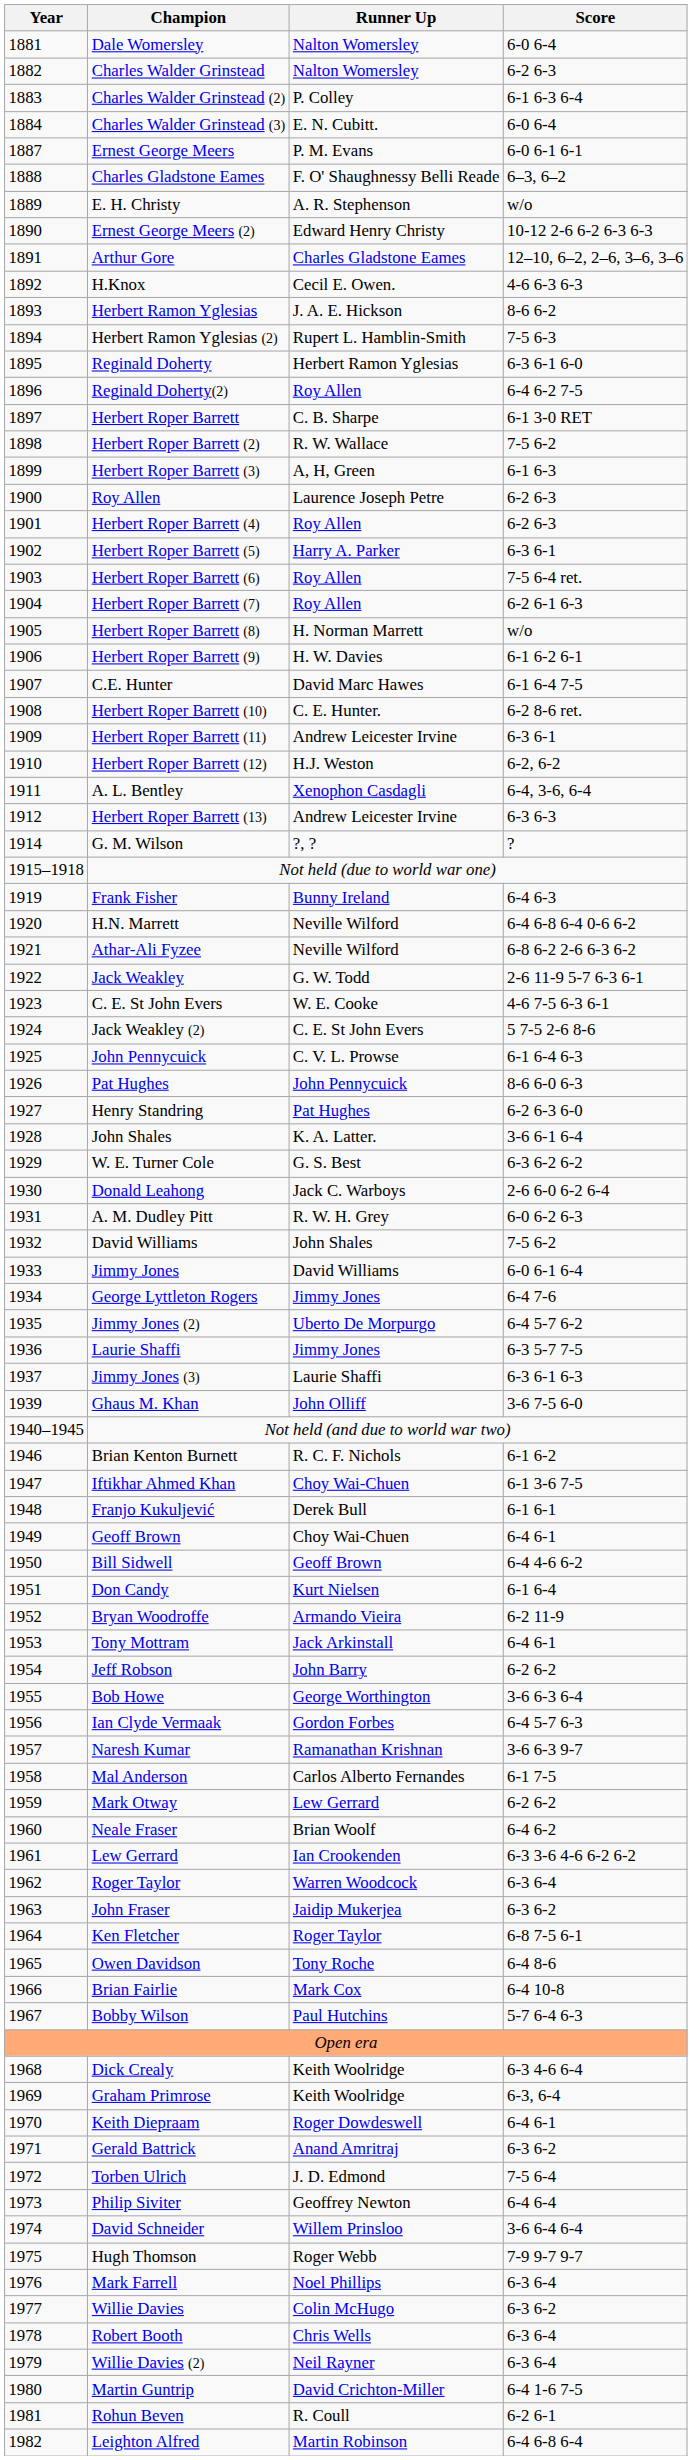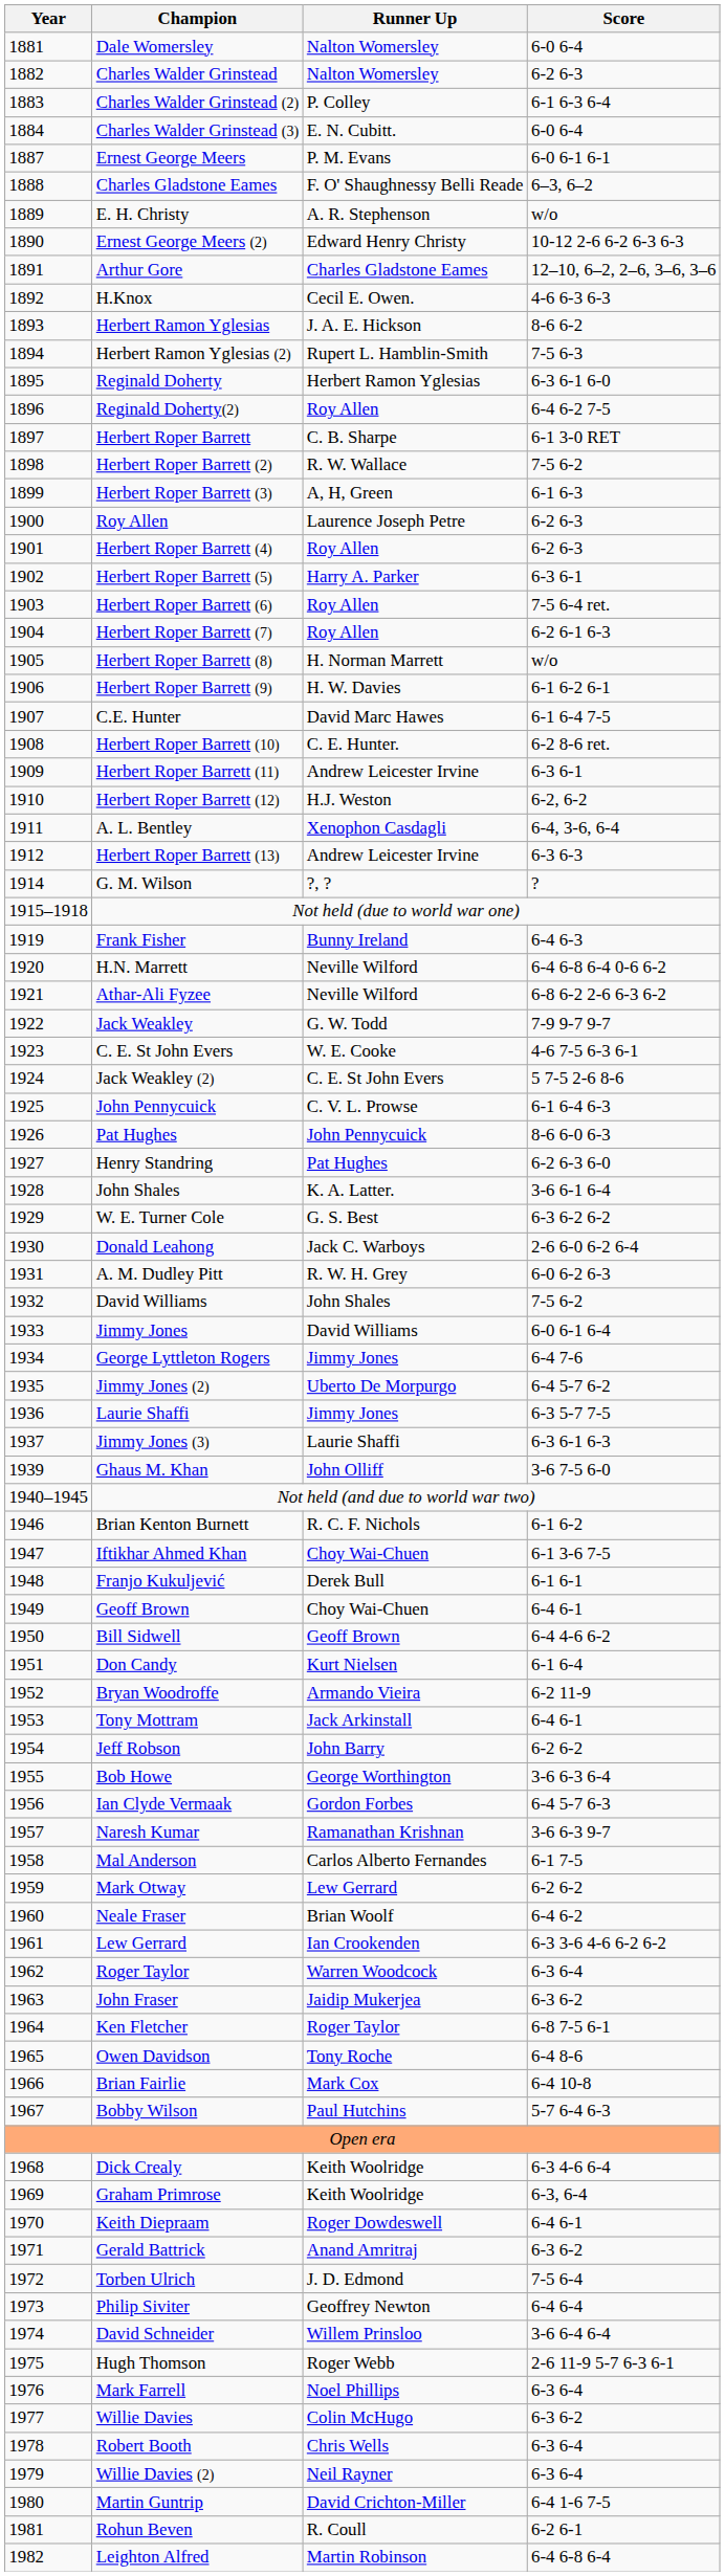 <table class="wikitable sortable">
 <tr>
 <th>Year</th>
 <th>Champion</th>
 <th>Runner Up</th>
 <th>Score</th>
 </tr>
 <tr>
 <td>1881 </td>
 <td> <a href='#'>Dale Womersley</a></td>
 <td> <a href='#'>Nalton Womersley</a></td>
 <td>6-0 6-4</td>
 </tr>
 <tr>
 <td>1882 </td>
 <td> <a href='#'>Charles Walder Grinstead</a></td>
 <td> <a href='#'>Nalton Womersley</a></td>
 <td>6-2 6-3</td>
 </tr>
 <tr>
 <td>1883 </td>
 <td> <a href='#'>Charles Walder Grinstead</a> <small>(2)</small></td>
 <td> P. Colley</td>
 <td>6-1 6-3 6-4</td>
 </tr>
 <tr>
 <td>1884 </td>
 <td> <a href='#'>Charles Walder Grinstead</a> <small>(3)</small></td>
 <td> E. N. Cubitt.</td>
 <td>6-0 6-4</td>
 </tr>
 <tr>
 <td>1887 </td>
 <td> <a href='#'>Ernest George Meers</a></td>
 <td> P. M. Evans</td>
 <td>6-0 6-1 6-1</td>
 </tr>
 <tr>
 <td>1888 </td>
 <td> <a href='#'>Charles Gladstone Eames</a></td>
 <td> F. O' Shaughnessy Belli Reade</td>
 <td>6–3, 6–2</td>
 </tr>
 <tr>
 <td>1889 </td>
 <td> E. H. Christy</td>
 <td> A. R. Stephenson</td>
 <td>w/o</td>
 </tr>
 <tr>
 <td>1890 </td>
 <td> <a href='#'>Ernest George Meers</a> <small>(2)</small></td>
 <td> Edward Henry Christy</td>
 <td>10-12 2-6 6-2 6-3 6-3</td>
 </tr>
 <tr>
 <td>1891 </td>
 <td> <a href='#'>Arthur Gore</a></td>
 <td> <a href='#'>Charles Gladstone Eames</a></td>
 <td>12–10, 6–2, 2–6, 3–6, 3–6</td>
 </tr>
 <tr>
 <td>1892</td>
 <td> H.Knox</td>
 <td> Cecil E. Owen.</td>
 <td>4-6 6-3 6-3</td>
 </tr>
 <tr>
 <td>1893</td>
 <td>  <a href='#'>Herbert Ramon Yglesias</a></td>
 <td> J. A. E. Hickson</td>
 <td>8-6 6-2</td>
 </tr>
 <tr>
 <td>1894</td>
 <td>  Herbert Ramon Yglesias <small>(2)</small></td>
 <td> Rupert L. Hamblin-Smith</td>
 <td>7-5 6-3</td>
 </tr>
 <tr>
 <td>1895</td>
 <td> <a href='#'>Reginald Doherty</a></td>
 <td> Herbert Ramon Yglesias</td>
 <td>6-3 6-1 6-0</td>
 </tr>
 <tr>
 <td>1896</td>
 <td> <a href='#'>Reginald Doherty</a><small>(2)</small></td>
 <td> <a href='#'>Roy Allen</a></td>
 <td>6-4 6-2 7-5</td>
 </tr>
 <tr>
 <td>1897 </td>
 <td> <a href='#'>Herbert Roper Barrett</a></td>
 <td> C. B. Sharpe</td>
 <td>6-1 3-0 RET</td>
 </tr>
 <tr>
 <td>1898</td>
 <td> <a href='#'>Herbert Roper Barrett</a> <small>(2)</small></td>
 <td> R. W. Wallace</td>
 <td>7-5 6-2</td>
 </tr>
 <tr>
 <td>1899 </td>
 <td> <a href='#'>Herbert Roper Barrett</a> <small>(3)</small></td>
 <td> A, H, Green</td>
 <td>6-1 6-3</td>
 </tr>
 <tr>
 <td>1900</td>
 <td> <a href='#'>Roy Allen</a></td>
 <td> Laurence Joseph Petre</td>
 <td>6-2 6-3</td>
 </tr>
 <tr>
 <td>1901</td>
 <td> <a href='#'>Herbert Roper Barrett</a> <small>(4)</small></td>
 <td> <a href='#'>Roy Allen</a></td>
 <td>6-2 6-3</td>
 </tr>
 <tr>
 <td>1902</td>
 <td> <a href='#'>Herbert Roper Barrett</a> <small>(5)</small></td>
 <td> <a href='#'>Harry A. Parker</a></td>
 <td>6-3 6-1</td>
 </tr>
 <tr>
 <td>1903</td>
 <td> <a href='#'>Herbert Roper Barrett</a> <small>(6)</small></td>
 <td> <a href='#'>Roy Allen</a></td>
 <td>7-5 6-4 ret.</td>
 </tr>
 <tr>
 <td>1904</td>
 <td> <a href='#'>Herbert Roper Barrett</a> <small>(7)</small></td>
 <td> <a href='#'>Roy Allen</a></td>
 <td>6-2 6-1 6-3</td>
 </tr>
 <tr>
 <td>1905</td>
 <td> <a href='#'>Herbert Roper Barrett</a> <small>(8)</small></td>
 <td> H. Norman Marrett</td>
 <td>w/o</td>
 </tr>
 <tr>
 <td>1906</td>
 <td> <a href='#'>Herbert Roper Barrett</a> <small>(9)</small></td>
 <td> H. W. Davies</td>
 <td>6-1 6-2 6-1</td>
 </tr>
 <tr>
 <td>1907</td>
 <td> C.E. Hunter</td>
 <td> David Marc Hawes</td>
 <td>6-1 6-4 7-5</td>
 </tr>
 <tr>
 <td>1908</td>
 <td> <a href='#'>Herbert Roper Barrett</a> <small>(10)</small></td>
 <td> C. E. Hunter.</td>
 <td>6-2 8-6 ret.</td>
 </tr>
 <tr>
 <td>1909</td>
 <td> <a href='#'>Herbert Roper Barrett</a> <small>(11)</small></td>
 <td> Andrew Leicester Irvine</td>
 <td>6-3 6-1</td>
 </tr>
 <tr>
 <td>1910</td>
 <td> <a href='#'>Herbert Roper Barrett</a> <small>(12)</small></td>
 <td> H.J. Weston</td>
 <td>6-2, 6-2</td>
 </tr>
 <tr>
 <td>1911</td>
 <td> A. L. Bentley</td>
 <td> <a href='#'>Xenophon Casdagli</a></td>
 <td>6-4, 3-6, 6-4</td>
 </tr>
 <tr>
 <td>1912</td>
 <td> <a href='#'>Herbert Roper Barrett</a> <small>(13)</small></td>
 <td> Andrew Leicester Irvine</td>
 <td>6-3 6-3</td>
 </tr>
 <tr>
 <td>1914</td>
 <td> G. M. Wilson</td>
 <td>?, ?</td>
 <td>?</td>
 </tr>
 <tr>
 <td>1915–1918</td>
 <td colspan=3 align=center><em>Not held (due to world war one)</em></td>
 </tr>
 <tr>
 <td>1919 </td>
 <td> <a href='#'>Frank Fisher</a></td>
 <td> <a href='#'>Bunny Ireland</a></td>
 <td>6-4 6-3</td>
 </tr>
 <tr>
 <td>1920 </td>
 <td> H.N. Marrett</td>
 <td> Neville Wilford</td>
 <td>6-4 6-8 6-4 0-6 6-2</td>
 </tr>
 <tr>
 <td>1921</td>
 <td> <a href='#'>Athar-Ali Fyzee</a></td>
 <td> Neville Wilford</td>
 <td>6-8 6-2 2-6 6-3 6-2</td>
 </tr>
 <tr>
 <td>1922</td>
 <td> <a href='#'>Jack Weakley</a></td>
 <td> G. W. Todd</td>
-<td>2-6 11-9 5-7 6-3 6-1</td>
+<td>7-9 9-7 9-7</td>
 </tr>
 <tr>
 <td>1923 </td>
 <td> C. E. St John Evers</td>
 <td> W. E. Cooke</td>
 <td>4-6 7-5 6-3 6-1</td>
 </tr>
 <tr>
 <td>1924</td>
 <td> Jack Weakley <small>(2)</small></td>
 <td> C. E. St John Evers</td>
 <td>5 7-5 2-6 8-6 </td>
 </tr>
 <tr>
 <td>1925</td>
 <td> <a href='#'>John Pennycuick</a></td>
 <td> C. V. L. Prowse</td>
 <td>6-1 6-4 6-3</td>
 </tr>
 <tr>
 <td>1926</td>
 <td> <a href='#'>Pat Hughes</a></td>
 <td> <a href='#'>John Pennycuick</a></td>
 <td>8-6 6-0 6-3</td>
 </tr>
 <tr>
 <td>1927</td>
 <td> Henry Standring</td>
 <td> <a href='#'>Pat Hughes</a></td>
 <td>6-2 6-3 6-0</td>
 </tr>
 <tr>
 <td>1928</td>
 <td> John Shales</td>
 <td> K. A. Latter.</td>
 <td>3-6 6-1 6-4</td>
 </tr>
 <tr>
 <td>1929</td>
 <td>  W. E. Turner Cole</td>
 <td> G. S. Best</td>
 <td>6-3 6-2 6-2</td>
 </tr>
 <tr>
 <td>1930</td>
 <td> <a href='#'>Donald Leahong</a></td>
 <td> Jack C. Warboys</td>
 <td>2-6 6-0 6-2 6-4 </td>
 </tr>
 <tr>
 <td>1931</td>
 <td> A. M. Dudley Pitt</td>
 <td> R. W. H. Grey</td>
 <td>6-0 6-2 6-3</td>
 </tr>
 <tr>
 <td>1932</td>
 <td> David Williams</td>
 <td> John Shales</td>
 <td>7-5 6-2</td>
 </tr>
 <tr>
 <td>1933</td>
 <td> <a href='#'>Jimmy Jones</a></td>
 <td> David Williams</td>
 <td>6-0 6-1 6-4</td>
 </tr>
 <tr>
 <td>1934</td>
 <td> <a href='#'>George Lyttleton Rogers</a></td>
 <td> <a href='#'>Jimmy Jones</a></td>
 <td>6-4 7-6</td>
 </tr>
 <tr>
 <td>1935</td>
 <td> <a href='#'>Jimmy Jones</a> <small>(2)</small></td>
 <td> <a href='#'>Uberto De Morpurgo</a></td>
 <td>6-4 5-7 6-2</td>
 </tr>
 <tr>
 <td>1936</td>
 <td> <a href='#'>Laurie Shaffi</a></td>
 <td> <a href='#'>Jimmy Jones</a></td>
 <td>6-3 5-7 7-5</td>
 </tr>
 <tr>
 <td>1937</td>
 <td> <a href='#'>Jimmy Jones</a> <small>(3)</small></td>
 <td> Laurie Shaffi</td>
 <td>6-3 6-1 6-3</td>
 </tr>
 <tr>
 <td>1939</td>
 <td> <a href='#'>Ghaus M. Khan</a></td>
 <td> <a href='#'>John Olliff</a></td>
 <td>3-6 7-5 6-0</td>
 </tr>
 <tr>
 <td>1940–1945</td>
 <td colspan=3 align=center><em>Not held (and due to world war two)</em></td>
 </tr>
 <tr>
 <td>1946 </td>
 <td> Brian Kenton Burnett</td>
 <td> R. C.  F. Nichols</td>
 <td>6-1 6-2</td>
 </tr>
 <tr>
 <td>1947</td>
 <td> <a href='#'>Iftikhar Ahmed Khan</a></td>
 <td> <a href='#'>Choy Wai-Chuen</a></td>
 <td>6-1 3-6 7-5</td>
 </tr>
 <tr>
 <td>1948</td>
 <td> <a href='#'>Franjo Kukuljević</a></td>
 <td> Derek Bull</td>
 <td>6-1 6-1</td>
 </tr>
 <tr>
 <td>1949</td>
 <td> <a href='#'>Geoff Brown</a></td>
 <td> Choy Wai-Chuen</td>
 <td>6-4 6-1 </td>
 </tr>
 <tr>
 <td>1950</td>
 <td> <a href='#'>Bill Sidwell</a></td>
 <td> <a href='#'>Geoff Brown</a></td>
 <td>6-4 4-6 6-2</td>
 </tr>
 <tr>
 <td>1951</td>
 <td> <a href='#'>Don Candy</a></td>
 <td> <a href='#'>Kurt Nielsen</a></td>
 <td>6-1 6-4 </td>
 </tr>
 <tr>
 <td>1952</td>
 <td> <a href='#'>Bryan Woodroffe</a></td>
 <td> <a href='#'>Armando Vieira</a></td>
 <td>6-2 11-9</td>
 </tr>
 <tr>
 <td>1953</td>
 <td> <a href='#'>Tony Mottram</a></td>
 <td> <a href='#'>Jack Arkinstall</a></td>
 <td>6-4 6-1</td>
 </tr>
 <tr>
 <td>1954</td>
 <td> <a href='#'>Jeff Robson</a></td>
 <td> <a href='#'>John Barry</a></td>
 <td>6-2 6-2</td>
 </tr>
 <tr>
 <td>1955</td>
 <td> <a href='#'>Bob Howe</a></td>
 <td> <a href='#'>George Worthington</a></td>
 <td>3-6 6-3 6-4</td>
 </tr>
 <tr>
 <td>1956</td>
 <td> <a href='#'>Ian Clyde Vermaak</a></td>
 <td> <a href='#'>Gordon Forbes</a></td>
 <td>6-4 5-7 6-3</td>
 </tr>
 <tr>
 <td>1957</td>
 <td> <a href='#'>Naresh Kumar</a></td>
 <td> <a href='#'>Ramanathan Krishnan</a></td>
 <td>3-6 6-3 9-7</td>
 </tr>
 <tr>
 <td>1958</td>
 <td> <a href='#'>Mal Anderson</a></td>
 <td> Carlos Alberto Fernandes</td>
 <td>6-1 7-5</td>
 </tr>
 <tr>
 <td>1959</td>
 <td> <a href='#'>Mark Otway</a></td>
 <td> <a href='#'>Lew Gerrard</a></td>
 <td>6-2 6-2</td>
 </tr>
 <tr>
 <td>1960</td>
 <td> <a href='#'>Neale Fraser</a></td>
 <td> Brian Woolf</td>
 <td>6-4 6-2</td>
 </tr>
 <tr>
 <td>1961</td>
 <td>  <a href='#'>Lew Gerrard</a></td>
 <td> <a href='#'>Ian Crookenden</a></td>
 <td>6-3 3-6 4-6 6-2 6-2</td>
 </tr>
 <tr>
 <td>1962</td>
 <td> <a href='#'>Roger Taylor</a></td>
 <td> <a href='#'>Warren Woodcock</a></td>
 <td>6-3 6-4</td>
 </tr>
 <tr>
 <td>1963</td>
 <td> <a href='#'>John Fraser</a></td>
 <td> <a href='#'>Jaidip Mukerjea</a></td>
 <td>6-3 6-2</td>
 </tr>
 <tr>
 <td>1964</td>
 <td> <a href='#'>Ken Fletcher</a></td>
 <td> <a href='#'>Roger Taylor</a></td>
 <td>6-8 7-5 6-1</td>
 </tr>
 <tr>
 <td>1965</td>
 <td> <a href='#'>Owen Davidson</a></td>
 <td> <a href='#'>Tony Roche</a></td>
 <td>6-4 8-6</td>
 </tr>
 <tr>
 <td>1966</td>
 <td> <a href='#'>Brian Fairlie</a></td>
 <td> <a href='#'>Mark Cox</a></td>
 <td>6-4 10-8</td>
 </tr>
 <tr>
 <td>1967</td>
 <td> <a href='#'>Bobby Wilson</a></td>
 <td> <a href='#'>Paul Hutchins</a></td>
 <td>5-7 6-4 6-3</td>
 </tr>
 <tr style=background-color:#ffaa77>
 <td colspan=10 align=center><em>Open era </em></td>
 </tr>
 <tr>
 <td>1968</td>
 <td> <a href='#'>Dick Crealy</a></td>
 <td> Keith Woolridge</td>
 <td>6-3 4-6 6-4</td>
 </tr>
 <tr>
 <td>1969</td>
 <td> <a href='#'>Graham Primrose</a></td>
 <td> Keith Woolridge</td>
 <td>6-3, 6-4</td>
 </tr>
 <tr>
 <td>1970</td>
 <td> <a href='#'>Keith Diepraam</a></td>
 <td> <a href='#'>Roger Dowdeswell</a></td>
 <td>6-4 6-1</td>
 </tr>
 <tr>
 <td>1971</td>
 <td> <a href='#'>Gerald Battrick</a></td>
 <td> <a href='#'>Anand Amritraj</a></td>
 <td>6-3 6-2</td>
 </tr>
 <tr>
 <td>1972</td>
 <td> <a href='#'>Torben Ulrich</a></td>
 <td> J. D. Edmond</td>
 <td>7-5 6-4</td>
 </tr>
 <tr>
 <td>1973</td>
 <td> <a href='#'>Philip Siviter</a></td>
 <td> Geoffrey Newton</td>
 <td>6-4 6-4</td>
 </tr>
 <tr>
 <td>1974</td>
 <td> <a href='#'>David Schneider</a></td>
 <td> <a href='#'>Willem Prinsloo</a></td>
 <td>3-6 6-4 6-4</td>
 </tr>
 <tr>
 <td>1975</td>
 <td> Hugh Thomson</td>
 <td> Roger Webb</td>
-<td>7-9 9-7 9-7</td>
+<td>2-6 11-9 5-7 6-3 6-1</td>
 </tr>
 <tr>
 <td>1976</td>
 <td> <a href='#'>Mark Farrell</a></td>
 <td> <a href='#'>Noel Phillips</a></td>
 <td>6-3 6-4</td>
 </tr>
 <tr>
 <td>1977</td>
 <td> <a href='#'>Willie Davies</a></td>
 <td> <a href='#'>Colin McHugo</a></td>
 <td>6-3 6-2</td>
 </tr>
 <tr>
 <td>1978</td>
 <td> <a href='#'>Robert Booth</a></td>
 <td> <a href='#'>Chris Wells</a></td>
 <td>6-3 6-4</td>
 </tr>
 <tr>
 <td>1979</td>
 <td> <a href='#'>Willie Davies</a> <small>(2)</small></td>
 <td> <a href='#'>Neil Rayner</a></td>
 <td>6-3 6-4</td>
 </tr>
 <tr>
 <td>1980</td>
 <td> <a href='#'>Martin Guntrip</a></td>
 <td> <a href='#'>David Crichton-Miller</a></td>
 <td>6-4 1-6 7-5</td>
 </tr>
 <tr>
 <td>1981</td>
 <td> <a href='#'>Rohun Beven</a></td>
 <td> R. Coull</td>
 <td>6-2 6-1</td>
 </tr>
 <tr>
 <td>1982</td>
 <td> <a href='#'>Leighton Alfred</a></td>
 <td> <a href='#'>Martin Robinson</a></td>
 <td>6-4 6-8 6-4</td>
 </tr>
 <tr>
 </tr>
 </table>
